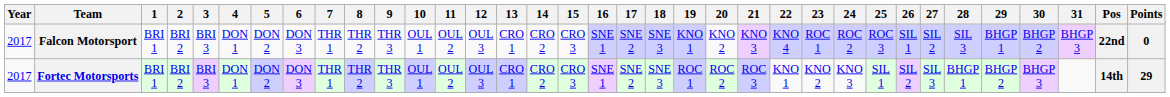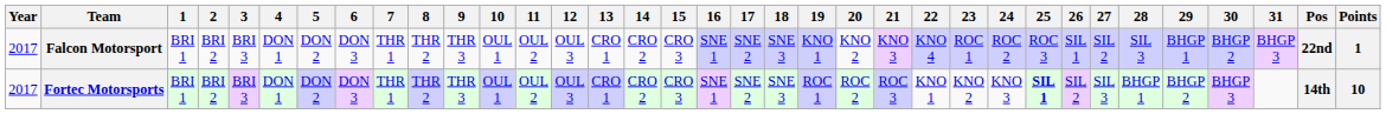 <table class="wikitable" style="text-align:center; font-size:85%">
 <tr>
 <th>Year</th>
 <th>Team</th>
 <th>1</th>
 <th>2</th>
 <th>3</th>
 <th>4</th>
 <th>5</th>
 <th>6</th>
 <th>7</th>
 <th>8</th>
 <th>9</th>
 <th>10</th>
 <th>11</th>
 <th>12</th>
 <th>13</th>
 <th>14</th>
 <th>15</th>
 <th>16</th>
 <th>17</th>
 <th>18</th>
 <th>19</th>
 <th>20</th>
 <th>21</th>
 <th>22</th>
 <th>23</th>
 <th>24</th>
 <th>25</th>
 <th>26</th>
 <th>27</th>
 <th>28</th>
 <th>29</th>
 <th>30</th>
 <th>31</th>
 <th>Pos</th>
 <th>Points</th>
 </tr>
 <tr>
 <td><a href='#'>2017</a></td>
 <th nowrap>Falcon Motorsport</th>
 <td style="background:#;"><a href='#'>BRI<br>1</a></td>
 <td style="background:#;"><a href='#'>BRI<br>2</a></td>
 <td style="background:#;"><a href='#'>BRI<br>3</a></td>
 <td style="background:#;"><a href='#'>DON<br>1</a></td>
 <td style="background:#;"><a href='#'>DON<br>2</a></td>
 <td style="background:#;"><a href='#'>DON<br>3</a></td>
 <td style="background:#;"><a href='#'>THR<br>1</a></td>
 <td style="background:#;"><a href='#'>THR<br>2</a></td>
 <td style="background:#;"><a href='#'>THR<br>3</a></td>
 <td style="background:#;"><a href='#'>OUL<br>1</a></td>
 <td style="background:#;"><a href='#'>OUL<br>2</a></td>
 <td style="background:#;"><a href='#'>OUL<br>3</a></td>
 <td style="background:#;"><a href='#'>CRO<br>1</a></td>
 <td style="background:#;"><a href='#'>CRO<br>2</a></td>
 <td style="background:#;"><a href='#'>CRO<br>3</a></td>
 <td style="background:#CFCFFF;"><a href='#'>SNE<br>1</a><br></td>
 <td style="background:#CFCFFF;"><a href='#'>SNE<br>2</a><br></td>
 <td style="background:#CFCFFF;"><a href='#'>SNE<br>3</a><br></td>
 <td style="background:#CFCFFF;"><a href='#'>KNO<br>1</a><br></td>
 <td style="background:#;"><a href='#'>KNO<br>2</a><br></td>
 <td style="background:#EFCFFF;"><a href='#'>KNO<br>3</a><br></td>
 <td style="background:#CFCFFF;"><a href='#'>KNO<br>4</a><br></td>
 <td style="background:#CFCFFF;"><a href='#'>ROC<br>1</a><br></td>
 <td style="background:#CFCFFF;"><a href='#'>ROC<br>2</a><br></td>
 <td style="background:#CFCFFF;"><a href='#'>ROC<br>3</a><br></td>
 <td style="background:#CFCFFF;"><a href='#'>SIL<br>1</a><br></td>
 <td style="background:#CFCFFF;"><a href='#'>SIL<br>2</a><br></td>
 <td style="background:#CFCFFF;"><a href='#'>SIL<br>3</a><br></td>
 <td style="background:#CFCFFF;"><a href='#'>BHGP<br>1</a><br></td>
 <td style="background:#CFCFFF;"><a href='#'>BHGP<br>2</a><br></td>
 <td style="background:#EFCFFF;"><a href='#'>BHGP<br>3</a><br></td>
 <th>22nd</th>
-<th>0</th>
+<th>1</th>
 </tr>
 <tr>
 <td><a href='#'>2017</a></td>
 <th nowrap><a href='#'>Fortec Motorsports</a></th>
 <td style="background:#DFFFDF;"><a href='#'>BRI<br>1</a><br></td>
 <td style="background:#DFFFDF;"><a href='#'>BRI<br>2</a><br></td>
 <td style="background:#EFCFFF;"><a href='#'>BRI<br>3</a><br></td>
 <td style="background:#DFFFDF;"><a href='#'>DON<br>1</a><br></td>
 <td style="background:#CFCFFF;"><a href='#'>DON<br>2</a><br></td>
 <td style="background:#EFCFFF;"><a href='#'>DON<br>3</a><br></td>
 <td style="background:#DFFFDF;"><a href='#'>THR<br>1</a><br></td>
 <td style="background:#CFCFFF;"><a href='#'>THR<br>2</a><br></td>
 <td style="background:#DFFFDF;"><a href='#'>THR<br>3</a><br></td>
 <td style="background:#CFCFFF;"><a href='#'>OUL<br>1</a><br></td>
 <td style="background:#DFFFDF;"><a href='#'>OUL<br>2</a><br></td>
 <td style="background:#CFCFFF;"><a href='#'>OUL<br>3</a><br></td>
 <td style="background:#CFCFFF;"><a href='#'>CRO<br>1</a><br></td>
 <td style="background:#DFFFDF;"><a href='#'>CRO<br>2</a><br></td>
 <td style="background:#DFFFDF;"><a href='#'>CRO<br>3</a><br></td>
 <td style="background:#EFCFFF;"><a href='#'>SNE<br>1</a><br></td>
 <td style="background:#DFFFDF;"><a href='#'>SNE<br>2</a><br></td>
 <td style="background:#DFFFDF;"><a href='#'>SNE<br>3</a><br></td>
 <td style="background:#CFCFFF;"><a href='#'>ROC<br>1</a><br></td>
 <td style="background:#DFFFDF;"><a href='#'>ROC<br>2</a><br></td>
 <td style="background:#CFCFFF;"><a href='#'>ROC<br>3</a><br></td>
 <td style="background:#;"><a href='#'>KNO<br>1</a></td>
 <td style="background:#;"><a href='#'>KNO<br>2</a></td>
 <td style="background:#;"><a href='#'>KNO<br>3</a></td>
-<td style="background:#DFFFDF;"><a href='#'>SIL<br>1</a><br></td>
+<td style="background:#DFFFDF;"><strong><a href='#'>SIL<br>1</a><br></strong></td>
 <td style="background:#EFCFFF;"><a href='#'>SIL<br>2</a><br></td>
 <td style="background:#DFFFDF;"><a href='#'>SIL<br>3</a><br></td>
 <td style="background:#DFFFDF;"><a href='#'>BHGP<br>1</a><br></td>
 <td style="background:#DFFFDF;"><a href='#'>BHGP<br>2</a><br></td>
 <td style="background:#EFCFFF;"><a href='#'>BHGP<br>3</a><br></td>
 <td></td>
 <th>14th</th>
-<th>29</th>
+<th>10</th>
 </tr>
 </table>
